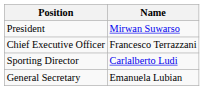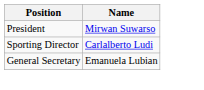 <table class="wikitable">
 <tr>
 <th>Position</th>
 <th>Name</th>
 </tr>
 <tr>
 <td>President</td>
 <td> <a href='#'>Mirwan Suwarso</a></td>
 </tr>
 <tr>
-<td>Chief Executive Officer</td>
-<td> Francesco Terrazzani</td>
-</tr>
-<tr>
 <td>Sporting Director</td>
 <td> <a href='#'>Carlalberto Ludi</a></td>
 </tr>
 <tr>
 <td>General Secretary</td>
 <td> Emanuela Lubian</td>
 </tr>
 </table>
